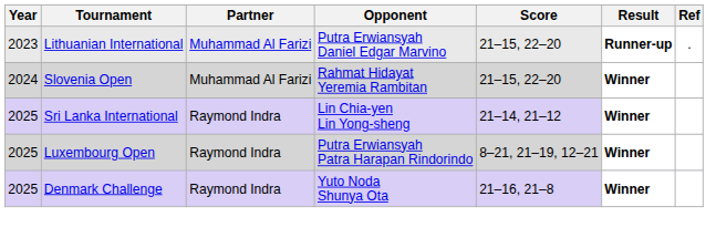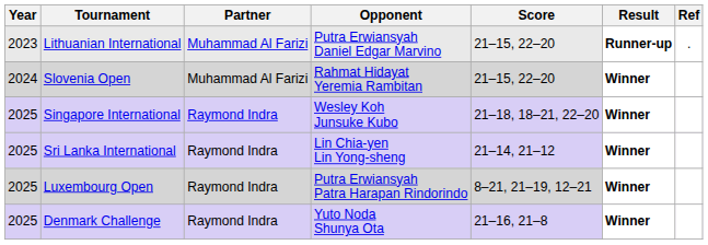 <table class="sortable wikitable" style="font-size: 90%">
 <tr>
 <th>Year</th>
 <th>Tournament</th>
 <th>Partner</th>
 <th>Opponent</th>
 <th>Score</th>
 <th>Result</th>
 <th>Ref</th>
 </tr>
 <tr style="background:#E9E9E9">
 <td align="center">2023</td>
 <td align="left"><a href='#'>Lithuanian International</a></td>
 <td align="left"> <a href='#'>Muhammad Al Farizi</a></td>
 <td align="left"> <a href='#'>Putra Erwiansyah</a><br> <a href='#'>Daniel Edgar Marvino</a></td>
 <td align="left">21–15, 22–20</td>
 <td style="text-align:left; background:white"> <strong>Runner-up</strong></td>
 <td style="text-align:center; background:white">.</td>
 </tr>
 <tr style="background:#D5D5D5">
 <td align="center">2024</td>
 <td align="left"><a href='#'>Slovenia Open</a></td>
 <td align="left"> Muhammad Al Farizi</td>
 <td align="left"> <a href='#'>Rahmat Hidayat</a><br> <a href='#'>Yeremia Rambitan</a></td>
 <td align="left">21–15, 22–20</td>
+<td style="text-align:left; background:white"> <strong>Winner</strong></td>
+<td style="text-align:center; background:white"></td>
+</tr>
+<tr style="background:#D8CEF6">
+<td align="center">2025</td>
+<td align="left"><a href='#'>Singapore International</a></td>
+<td align="left"> <a href='#'>Raymond Indra</a></td>
+<td align="left"> <a href='#'>Wesley Koh</a><br> <a href='#'>Junsuke Kubo</a></td>
+<td align="left">21–18, 18–21, 22–20</td>
 <td style="text-align:left; background:white"> <strong>Winner</strong></td>
 <td style="text-align:center; background:white"></td>
 </tr>
 <tr style="background:#D8CEF6">
 <td align="center">2025</td>
 <td align="left"><a href='#'>Sri Lanka International</a></td>
 <td align="left"> Raymond Indra</td>
 <td align="left"> <a href='#'>Lin Chia-yen</a><br> <a href='#'>Lin Yong-sheng</a></td>
 <td align="left">21–14, 21–12</td>
 <td style="text-align:left; background:white"> <strong>Winner</strong></td>
 <td style="text-align:center; background:white"></td>
 </tr>
 <tr style="background:#D5D5D5">
 <td align="center">2025</td>
 <td align="left"><a href='#'>Luxembourg Open</a></td>
 <td align="left"> Raymond Indra</td>
 <td align="left"> <a href='#'>Putra Erwiansyah</a><br> <a href='#'>Patra Harapan Rindorindo</a></td>
 <td align="left">8–21, 21–19, 12–21</td>
 <td style="text-align:left; background:white"> <strong>Winner</strong></td>
 <td style="text-align:center; background:white"></td>
 </tr>
 <tr style="background:#D8CEF6">
 <td align="center">2025</td>
 <td align="left"><a href='#'>Denmark Challenge</a></td>
 <td align="left"> Raymond Indra</td>
 <td align="left"> <a href='#'>Yuto Noda</a><br> <a href='#'>Shunya Ota</a></td>
 <td align="left">21–16, 21–8</td>
 <td style="text-align:left; background:white"> <strong>Winner</strong></td>
 <td style="text-align:center; background:white"></td>
 </tr>
 </table>
